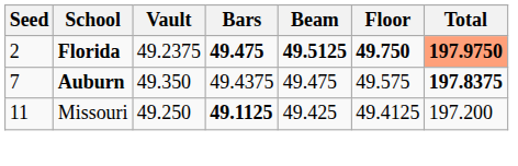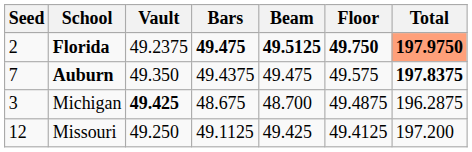 <table class="wikitable">
 <tr>
 <th>Seed</th>
 <th>School</th>
 <th>Vault</th>
 <th>Bars</th>
 <th>Beam</th>
 <th>Floor</th>
 <th>Total</th>
 </tr>
 <tr>
 <td>2</td>
 <td><strong>Florida</strong></td>
 <td>49.2375</td>
 <td><strong>49.475</strong></td>
 <td><strong>49.5125</strong></td>
 <td><strong>49.750</strong></td>
 <td style="background: lightsalmon;"><strong>197.9750</strong></td>
 </tr>
 <tr>
 <td>7</td>
 <td><strong>Auburn</strong></td>
 <td>49.350</td>
 <td>49.4375</td>
 <td>49.475</td>
 <td>49.575</td>
 <td><strong>197.8375</strong></td>
 </tr>
 <tr>
-<td>11</td>
+<td>3</td>
+<td>Michigan</td>
+<td><strong>49.425</strong></td>
+<td>48.675</td>
+<td>48.700</td>
+<td>49.4875</td>
+<td>196.2875</td>
+</tr>
+<tr>
+<td>12</td>
 <td>Missouri</td>
 <td>49.250</td>
-<td><strong>49.1125</strong></td>
+<td>49.1125</td>
 <td>49.425</td>
 <td>49.4125</td>
 <td>197.200</td>
 </tr>
 </table>
